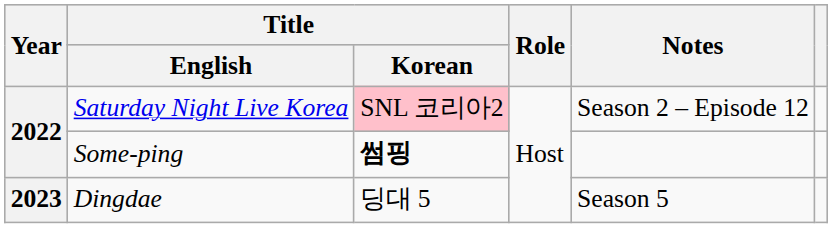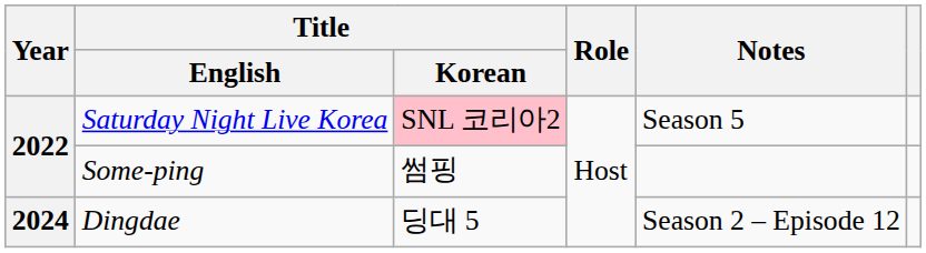 <table class="wikitable sortable plainrowheaders">
 <tr>
 <th scope="col" rowspan="2">Year</th>
 <th scope="col" colspan="2">Title</th>
 <th scope="col" rowspan="2">Role</th>
 <th scope="col" rowspan="2">Notes</th>
 <th scope="col" rowspan="2" class="unsortable"></th>
 </tr>
 <tr>
 <th scope="col">English</th>
 <th scope="col">Korean</th>
 </tr>
 <tr>
 <th scope="row" rowspan=2>2022</th>
 <td><em><a href='#'>Saturday Night Live Korea</a></em></td>
 <td style="background: pink;">SNL 코리아2</td>
 <td rowspan=3>Host</td>
-<td>Season 2 – Episode 12</td>
+<td>Season 5</td>
 <td></td>
 </tr>
 <tr>
 <td><em>Some-ping</em></td>
-<td><strong>썸핑</strong></td>
+<td>썸핑</td>
 <td></td>
 <td></td>
 </tr>
 <tr>
-<th scope="row">2023</th>
+<th scope="row">2024</th>
 <td><em>Dingdae</em></td>
 <td>딩대 5</td>
-<td>Season 5</td>
+<td>Season 2 – Episode 12</td>
 <td></td>
 </tr>
 </table>
